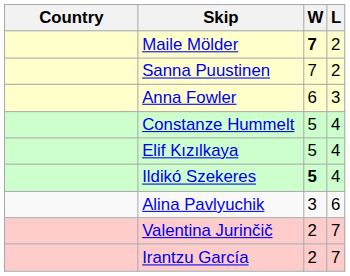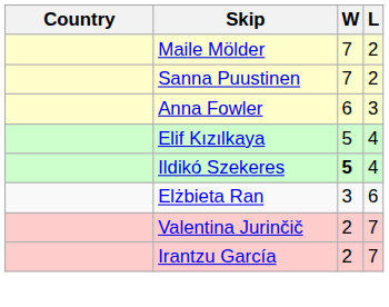 <table class=wikitable>
 <tr>
 <th width=120>Country</th>
 <th width=150>Skip</th>
 <th>W</th>
 <th>L</th>
 </tr>
 <tr bgcolor=#ffffcc>
 <td></td>
 <td><a href='#'>Maile Mölder</a></td>
-<td><strong>7</strong></td>
+<td>7</td>
 <td>2</td>
 </tr>
 <tr bgcolor=#ffffcc>
 <td></td>
 <td><a href='#'>Sanna Puustinen</a></td>
 <td>7</td>
 <td>2</td>
 </tr>
 <tr bgcolor=#ffffcc>
 <td></td>
 <td><a href='#'>Anna Fowler</a></td>
 <td>6</td>
 <td>3</td>
 </tr>
 <tr bgcolor=#ccffcc>
 <td></td>
-<td><a href='#'>Constanze Hummelt</a></td>
-<td>5</td>
-<td>4</td>
-</tr>
-<tr bgcolor=#ccffcc>
-<td></td>
 <td><a href='#'>Elif Kızılkaya</a></td>
 <td>5</td>
 <td>4</td>
 </tr>
 <tr bgcolor=#ccffcc>
 <td></td>
 <td><a href='#'>Ildikó Szekeres</a></td>
 <td><strong>5</strong></td>
 <td>4</td>
 </tr>
 <tr>
 <td></td>
-<td><a href='#'>Alina Pavlyuchik</a></td>
+<td><a href='#'>Elżbieta Ran</a></td>
 <td>3</td>
 <td>6</td>
 </tr>
 <tr bgcolor=#ffcccc>
 <td></td>
 <td><a href='#'>Valentina Jurinčič</a></td>
 <td>2</td>
 <td>7</td>
 </tr>
 <tr bgcolor=#ffcccc>
 <td></td>
 <td><a href='#'>Irantzu García</a></td>
 <td>2</td>
 <td>7</td>
 </tr>
 </table>
